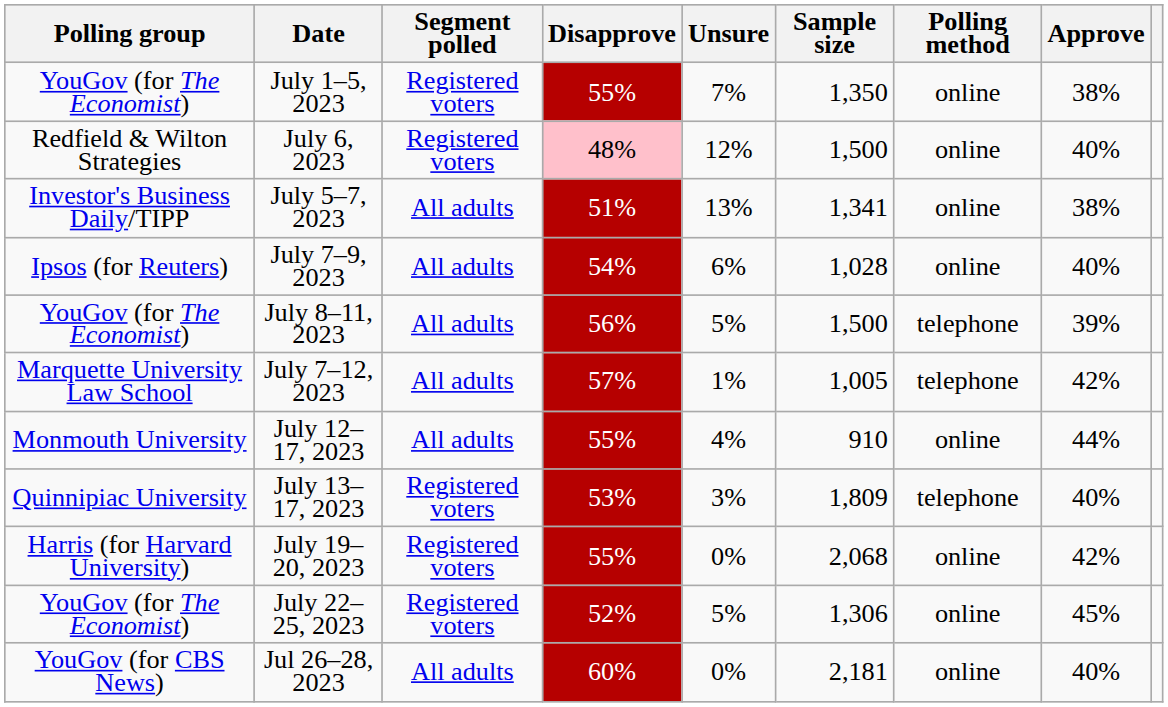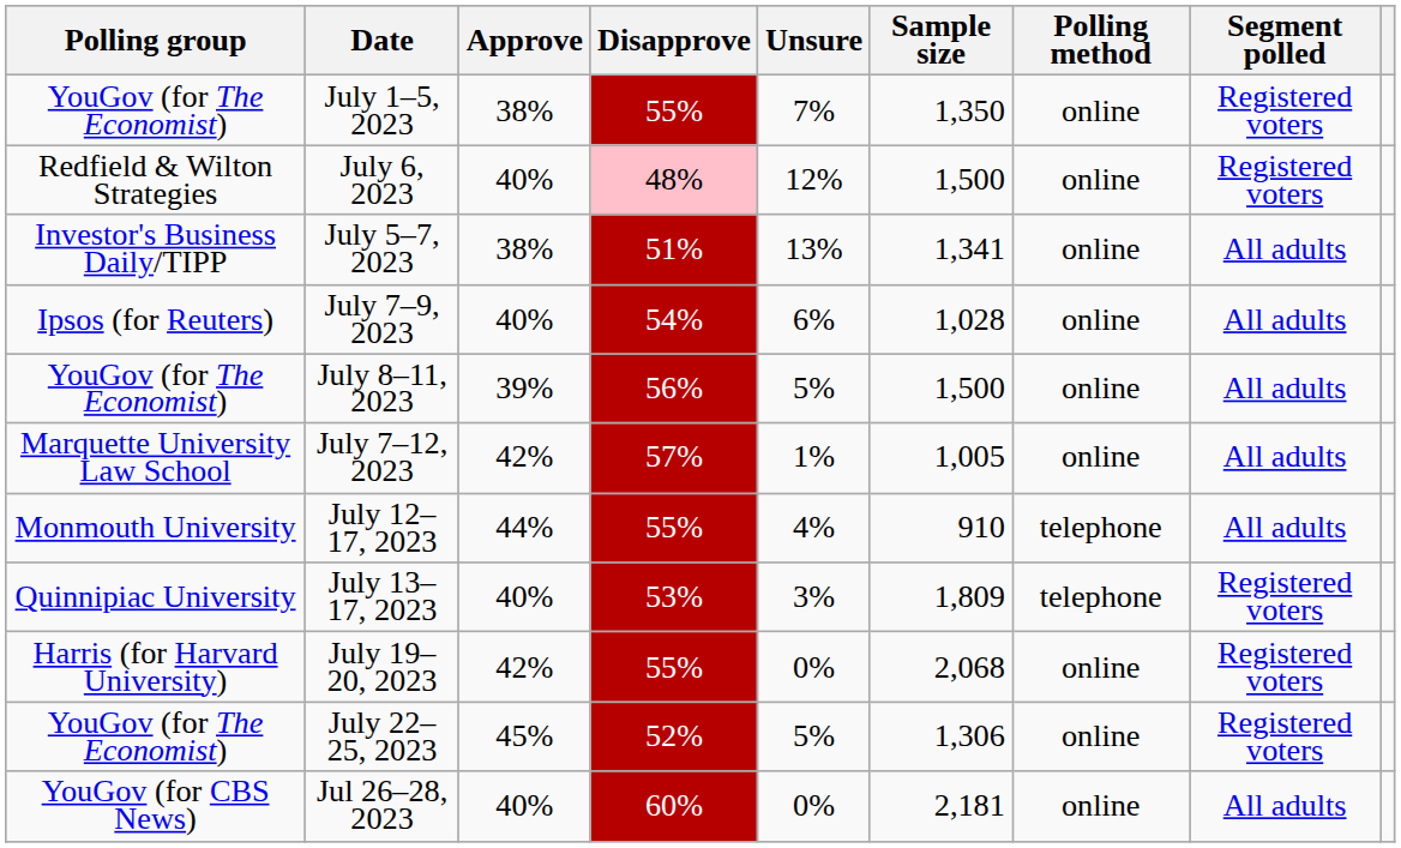 <table class="wikitable sortable" style="text-align:center;line-height:14px;width: 80%;">
 <tr>
 <th class="unsortable">Polling group</th>
 <th>Date</th>
-<th class="unsortable">Segment polled</th>
+<th>Approve</th>
 <th>Disapprove</th>
 <th>Unsure</th>
 <th>Sample size</th>
 <th>Polling method</th>
-<th>Approve</th>
+<th class="unsortable">Segment polled</th>
 <th class="unsortable"></th>
 </tr>
 <tr>
 <td><a href='#'>YouGov</a> (for <em><a href='#'>The Economist</a></em>)</td>
 <td>July 1–5, 2023</td>
-<td><a href='#'>Registered voters</a></td>
+<td>38%</td>
 <td style="background: #B60000; color: white">55%</td>
 <td>7%</td>
 <td align=right>1,350</td>
 <td>online</td>
-<td>38%</td>
+<td><a href='#'>Registered voters</a></td>
 <td></td>
 </tr>
 <tr>
 <td>Redfield & Wilton Strategies</td>
 <td>July 6, 2023</td>
-<td><a href='#'>Registered voters</a></td>
+<td>40%</td>
 <td style="background: pink; color: black">48%</td>
 <td>12%</td>
 <td align=right>1,500</td>
 <td>online</td>
-<td>40%</td>
+<td><a href='#'>Registered voters</a></td>
 <td></td>
 </tr>
 <tr>
 <td><a href='#'>Investor's Business Daily</a>/TIPP</td>
 <td>July 5–7, 2023</td>
-<td><a href='#'>All adults</a></td>
+<td>38%</td>
 <td style="background: #B60000; color: white">51%</td>
 <td>13%</td>
 <td align=right>1,341</td>
 <td>online</td>
-<td>38%</td>
+<td><a href='#'>All adults</a></td>
 <td></td>
 </tr>
 <tr>
 <td><a href='#'>Ipsos</a> (for <a href='#'>Reuters</a>)</td>
 <td>July 7–9, 2023</td>
-<td><a href='#'>All adults</a></td>
+<td>40%</td>
 <td style="background: #B60000; color: white">54%</td>
 <td>6%</td>
 <td align=right>1,028</td>
 <td>online</td>
-<td>40%</td>
+<td><a href='#'>All adults</a></td>
 <td></td>
 </tr>
 <tr>
 <td><a href='#'>YouGov</a> (for <em><a href='#'>The Economist</a></em>)</td>
 <td>July 8–11, 2023</td>
-<td><a href='#'>All adults</a></td>
+<td>39%</td>
 <td style="background: #B60000; color: white">56%</td>
 <td>5%</td>
 <td align=right>1,500</td>
-<td>telephone</td>
-<td>39%</td>
+<td>online</td>
+<td><a href='#'>All adults</a></td>
 <td></td>
 </tr>
 <tr>
 <td><a href='#'>Marquette University Law School</a></td>
 <td>July 7–12, 2023</td>
-<td><a href='#'>All adults</a></td>
+<td>42%</td>
 <td style="background: #B60000; color: white">57%</td>
 <td>1%</td>
 <td align=right>1,005</td>
-<td>telephone</td>
-<td>42%</td>
+<td>online</td>
+<td><a href='#'>All adults</a></td>
 <td></td>
 </tr>
 <tr>
 <td><a href='#'>Monmouth University</a></td>
 <td>July 12–17, 2023</td>
-<td><a href='#'>All adults</a></td>
+<td>44%</td>
 <td style="background: #B60000; color: white">55%</td>
 <td>4%</td>
 <td align=right>910</td>
-<td>online</td>
-<td>44%</td>
+<td>telephone</td>
+<td><a href='#'>All adults</a></td>
 <td></td>
 </tr>
 <tr>
 <td><a href='#'>Quinnipiac University</a></td>
 <td>July 13–17, 2023</td>
-<td><a href='#'>Registered voters</a></td>
+<td>40%</td>
 <td style="background: #B60000; color: white">53%</td>
 <td>3%</td>
 <td align=right>1,809</td>
 <td>telephone</td>
-<td>40%</td>
+<td><a href='#'>Registered voters</a></td>
 <td></td>
 </tr>
 <tr>
 <td rowspan="1"><a href='#'>Harris</a> (for <a href='#'>Harvard University</a>)</td>
 <td>July 19–20, 2023</td>
-<td><a href='#'>Registered voters</a></td>
+<td>42%</td>
 <td style="background: #B60000; color: white">55%</td>
 <td>0%</td>
 <td align=right>2,068</td>
 <td>online</td>
-<td>42%</td>
+<td><a href='#'>Registered voters</a></td>
 <td></td>
 </tr>
 <tr>
 <td><a href='#'>YouGov</a> (for <em><a href='#'>The Economist</a></em>)</td>
 <td>July 22–25, 2023</td>
-<td><a href='#'>Registered voters</a></td>
+<td>45%</td>
 <td style="background: #B60000; color: white">52%</td>
 <td>5%</td>
 <td align=right>1,306</td>
 <td>online</td>
-<td>45%</td>
+<td><a href='#'>Registered voters</a></td>
 <td></td>
 </tr>
 <tr>
 <td><a href='#'>YouGov</a> (for <a href='#'>CBS News</a>)</td>
 <td>Jul 26–28, 2023</td>
-<td><a href='#'>All adults</a></td>
+<td>40%</td>
 <td style="background: #B60000; color: white">60%</td>
 <td>0%</td>
 <td align=right>2,181</td>
 <td>online</td>
-<td>40%</td>
+<td><a href='#'>All adults</a></td>
 <td></td>
 </tr>
 </table>
